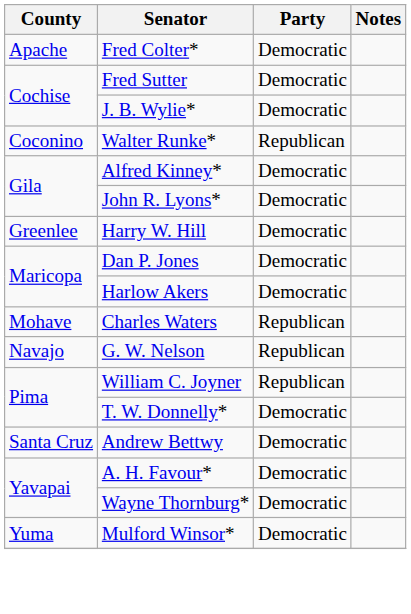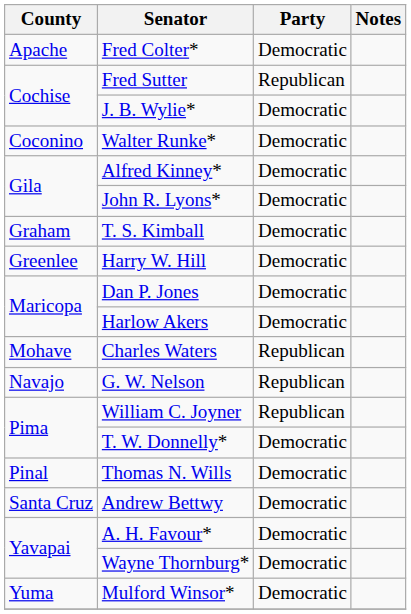 <table class=wikitable>
 <tr>
 <th>County</th>
 <th>Senator</th>
 <th>Party</th>
 <th>Notes</th>
 </tr>
 <tr>
 <td><a href='#'>Apache</a></td>
 <td><a href='#'>Fred Colter</a>*</td>
 <td>Democratic</td>
 <td></td>
 </tr>
 <tr>
 <td rowspan="2"><a href='#'>Cochise</a></td>
 <td><a href='#'>Fred Sutter</a></td>
-<td>Democratic</td>
+<td>Republican</td>
 <td></td>
 </tr>
 <tr>
 <td><a href='#'>J. B. Wylie</a>*</td>
 <td>Democratic</td>
 <td></td>
 </tr>
 <tr>
 <td><a href='#'>Coconino</a></td>
 <td><a href='#'>Walter Runke</a>*</td>
-<td>Republican</td>
+<td>Democratic</td>
 <td></td>
 </tr>
 <tr>
 <td rowspan="2"><a href='#'>Gila</a></td>
 <td><a href='#'>Alfred Kinney</a>*</td>
 <td>Democratic</td>
 <td></td>
 </tr>
 <tr>
 <td><a href='#'>John R. Lyons</a>*</td>
+<td>Democratic</td>
+<td></td>
+</tr>
+<tr>
+<td><a href='#'>Graham</a></td>
+<td><a href='#'>T. S. Kimball</a></td>
 <td>Democratic</td>
 <td></td>
 </tr>
 <tr>
 <td><a href='#'>Greenlee</a></td>
 <td><a href='#'>Harry W. Hill</a></td>
 <td>Democratic</td>
 <td></td>
 </tr>
 <tr>
 <td rowspan="2"><a href='#'>Maricopa</a></td>
 <td><a href='#'>Dan P. Jones</a></td>
 <td>Democratic</td>
 <td></td>
 </tr>
 <tr>
 <td><a href='#'>Harlow Akers</a></td>
 <td>Democratic</td>
 <td></td>
 </tr>
 <tr>
 <td><a href='#'>Mohave</a></td>
 <td><a href='#'>Charles Waters</a></td>
 <td>Republican</td>
 <td></td>
 </tr>
 <tr>
 <td><a href='#'>Navajo</a></td>
 <td><a href='#'>G. W. Nelson</a></td>
 <td>Republican</td>
 <td></td>
 </tr>
 <tr>
 <td rowspan="2"><a href='#'>Pima</a></td>
 <td><a href='#'>William C. Joyner</a></td>
 <td>Republican</td>
 <td></td>
 </tr>
 <tr>
 <td><a href='#'>T. W. Donnelly</a>*</td>
 <td>Democratic</td>
 <td></td>
 </tr>
 <tr>
+<td><a href='#'>Pinal</a></td>
+<td><a href='#'>Thomas N. Wills</a></td>
+<td>Democratic</td>
+<td></td>
+</tr>
+<tr>
 <td><a href='#'>Santa Cruz</a></td>
 <td><a href='#'>Andrew Bettwy</a></td>
 <td>Democratic</td>
 <td></td>
 </tr>
 <tr>
 <td rowspan="2"><a href='#'>Yavapai</a></td>
 <td><a href='#'>A. H. Favour</a>*</td>
 <td>Democratic</td>
 <td></td>
 </tr>
 <tr>
 <td><a href='#'>Wayne Thornburg</a>*</td>
 <td>Democratic</td>
 <td></td>
 </tr>
 <tr>
 <td><a href='#'>Yuma</a></td>
 <td><a href='#'>Mulford Winsor</a>*</td>
 <td>Democratic</td>
 <td></td>
 </tr>
 <tr>
 </tr>
 </table>
